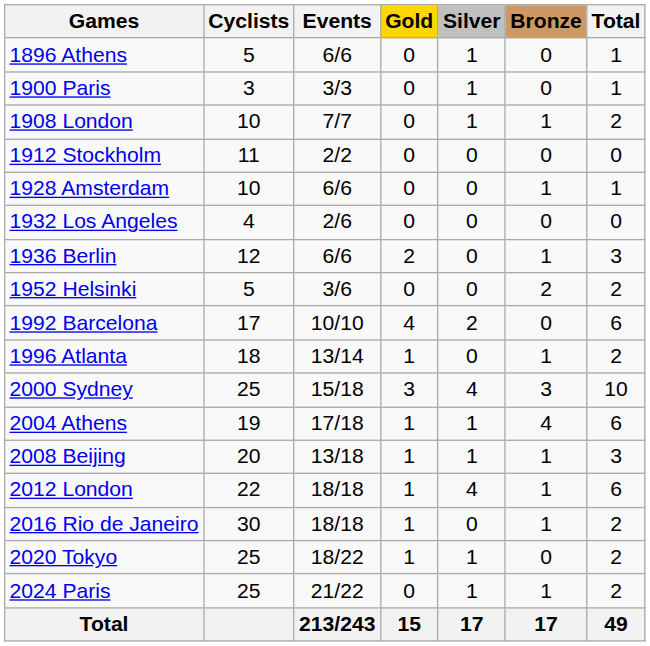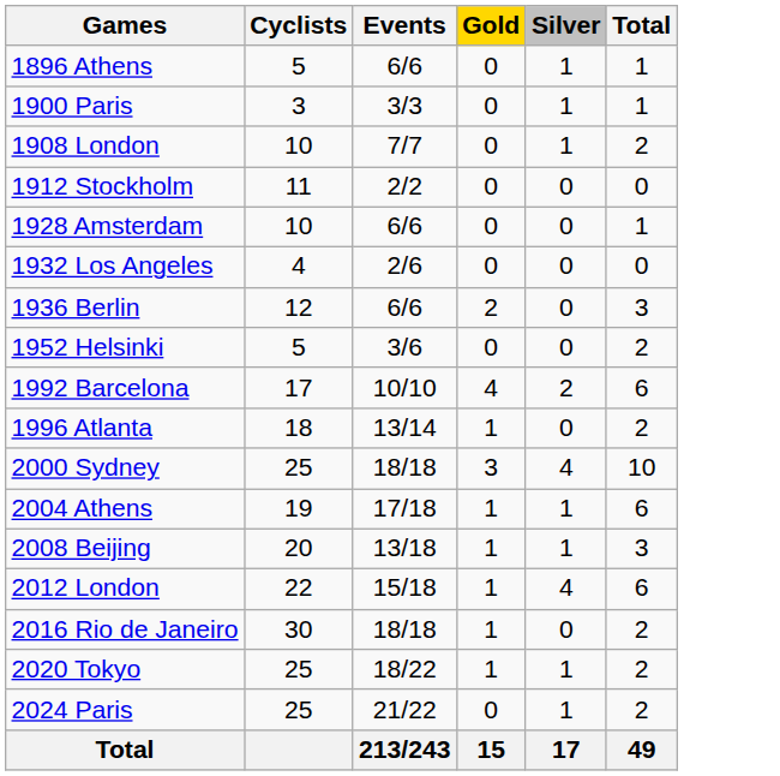 <table class="wikitable sortable" style="text-align:center">
 <tr>
 <th>Games</th>
 <th>Cyclists</th>
 <th>Events</th>
 <th style="background-color:gold;">Gold</th>
 <th style="background-color:silver;">Silver</th>
-<th style="background-color:#c96;">Bronze</th>
 <th>Total</th>
 </tr>
 <tr>
 <td align=left><a href='#'>1896 Athens</a></td>
 <td>5</td>
 <td>6/6</td>
 <td>0</td>
 <td>1</td>
-<td>0</td>
 <td>1</td>
 </tr>
 <tr>
 <td align=left><a href='#'>1900 Paris</a></td>
 <td>3</td>
 <td>3/3</td>
 <td>0</td>
 <td>1</td>
-<td>0</td>
 <td>1</td>
 </tr>
 <tr>
 <td align=left><a href='#'>1908 London</a></td>
 <td>10</td>
 <td>7/7</td>
 <td>0</td>
 <td>1</td>
-<td>1</td>
 <td>2</td>
 </tr>
 <tr>
 <td align=left><a href='#'>1912 Stockholm</a></td>
 <td>11</td>
 <td>2/2</td>
-<td>0</td>
 <td>0</td>
 <td>0</td>
 <td>0</td>
 </tr>
 <tr>
 <td align=left><a href='#'>1928 Amsterdam</a></td>
 <td>10</td>
 <td>6/6</td>
 <td>0</td>
 <td>0</td>
 <td>1</td>
-<td>1</td>
 </tr>
 <tr>
 <td align=left><a href='#'>1932 Los Angeles</a></td>
 <td>4</td>
 <td>2/6</td>
-<td>0</td>
 <td>0</td>
 <td>0</td>
 <td>0</td>
 </tr>
 <tr>
 <td align=left><a href='#'>1936 Berlin</a></td>
 <td>12</td>
 <td>6/6</td>
 <td>2</td>
 <td>0</td>
-<td>1</td>
 <td>3</td>
 </tr>
 <tr>
 <td align=left><a href='#'>1952 Helsinki</a></td>
 <td>5</td>
 <td>3/6</td>
 <td>0</td>
 <td>0</td>
 <td>2</td>
-<td>2</td>
 </tr>
 <tr>
 <td align=left><a href='#'>1992 Barcelona</a></td>
 <td>17</td>
 <td>10/10</td>
 <td>4</td>
 <td>2</td>
-<td>0</td>
 <td>6</td>
 </tr>
 <tr>
 <td align=left><a href='#'>1996 Atlanta</a></td>
 <td>18</td>
 <td>13/14</td>
 <td>1</td>
 <td>0</td>
-<td>1</td>
 <td>2</td>
 </tr>
 <tr>
 <td align=left><a href='#'>2000 Sydney</a></td>
 <td>25</td>
-<td>15/18</td>
+<td>18/18</td>
 <td>3</td>
 <td>4</td>
-<td>3</td>
 <td>10</td>
 </tr>
 <tr>
 <td align=left><a href='#'>2004 Athens</a></td>
 <td>19</td>
 <td>17/18</td>
 <td>1</td>
 <td>1</td>
-<td>4</td>
 <td>6</td>
 </tr>
 <tr>
 <td align=left><a href='#'>2008 Beijing</a></td>
 <td>20</td>
 <td>13/18</td>
 <td>1</td>
 <td>1</td>
-<td>1</td>
 <td>3</td>
 </tr>
 <tr>
 <td align=left><a href='#'>2012 London</a></td>
 <td>22</td>
-<td>18/18</td>
+<td>15/18</td>
 <td>1</td>
 <td>4</td>
-<td>1</td>
 <td>6</td>
 </tr>
 <tr>
 <td align=left><a href='#'>2016 Rio de Janeiro</a></td>
 <td>30</td>
 <td>18/18</td>
 <td>1</td>
 <td>0</td>
-<td>1</td>
 <td>2</td>
 </tr>
 <tr>
 <td align=left><a href='#'>2020 Tokyo</a></td>
 <td>25</td>
 <td>18/22</td>
 <td>1</td>
 <td>1</td>
-<td>0</td>
 <td>2</td>
 </tr>
 <tr>
 <td align=left><a href='#'>2024 Paris</a></td>
 <td>25</td>
 <td>21/22</td>
 <td>0</td>
-<td>1</td>
 <td>1</td>
 <td>2</td>
 </tr>
 <tr>
 <th>Total</th>
 <th></th>
 <th>213/243</th>
 <th>15</th>
 <th>17</th>
-<th>17</th>
 <th>49</th>
 </tr>
 </table>
